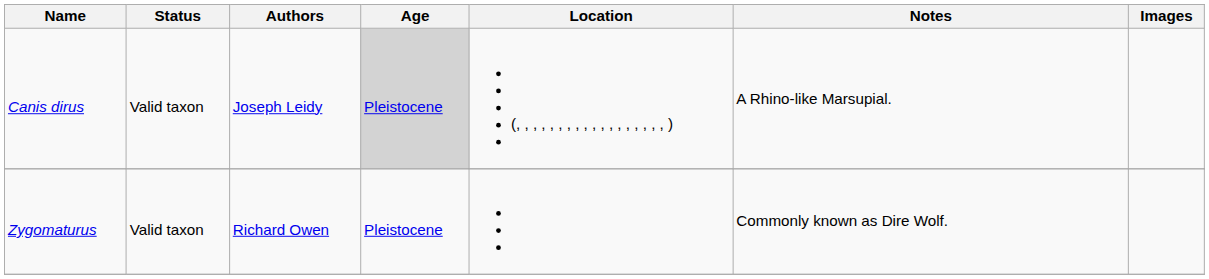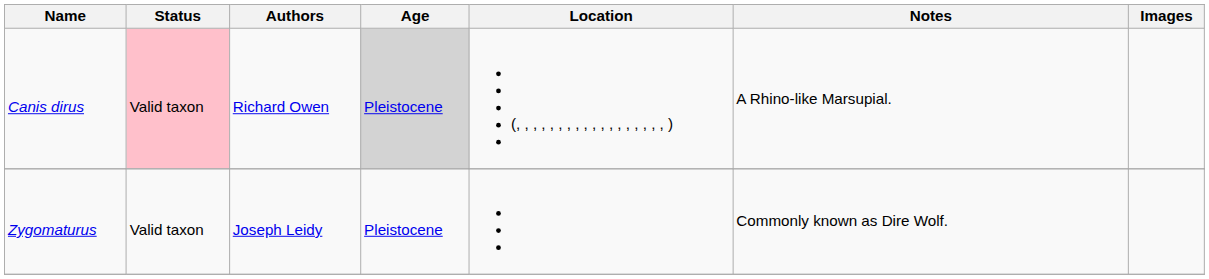 <table class="wikitable sortable" align="center" width="100%">
 <tr>
 <th>Name</th>
 <th>Status</th>
 <th>Authors</th>
 <th>Age</th>
 <th>Location</th>
 <th width="33%" class="unsortable">Notes</th>
 <th>Images</th>
 </tr>
 <tr>
 <td><br><em><a href='#'>Canis dirus</a></em></td>
-<td><br>Valid taxon</td>
-<td><br><a href='#'>Joseph Leidy</a></td>
+<td style="background: pink;"><br>Valid taxon</td>
+<td><br><a href='#'>Richard Owen</a></td>
 <td style="background: lightgrey;"><br><a href='#'>Pleistocene</a></td>
 <td><br><ul><li></li><li></li><li></li><li> (, , ,  , , , , , , , , , , , , , , , )</li><li></li></ul></td>
 <td>A Rhino-like Marsupial.</td>
 <td></td>
 </tr>
 <tr>
 </tr>
 <tr>
 <td><br><em><a href='#'>Zygomaturus</a></em></td>
 <td><br>Valid taxon</td>
-<td><br><a href='#'>Richard Owen</a></td>
+<td><br><a href='#'>Joseph Leidy</a></td>
 <td><br><a href='#'>Pleistocene</a></td>
 <td><br><ul><li></li><li></li><li></li></ul></td>
 <td>Commonly known as Dire Wolf.</td>
 <td><br></td>
 </tr>
 <tr>
 </tr>
 </table>
